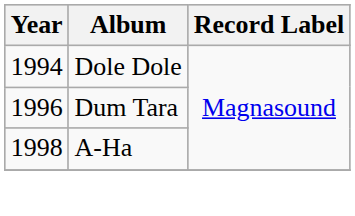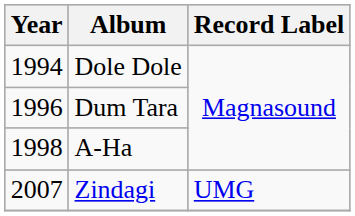 <table class="wikitable sortable">
 <tr>
 <th>Year</th>
 <th>Album</th>
 <th>Record Label</th>
 </tr>
 <tr>
 <td>1994</td>
 <td>Dole Dole</td>
 <td style="text-align:center;" rowspan="3"><a href='#'>Magnasound</a></td>
 </tr>
 <tr>
 <td>1996</td>
 <td>Dum Tara</td>
 </tr>
 <tr>
 <td>1998</td>
 <td>A-Ha</td>
 </tr>
 <tr>
+<td>2007</td>
+<td><a href='#'>Zindagi</a></td>
+<td><a href='#'>UMG</a></td>
+</tr>
+<tr>
 </tr>
 </table>
